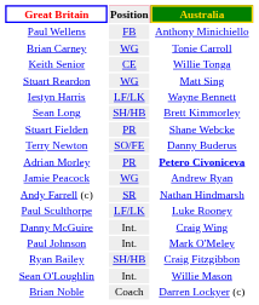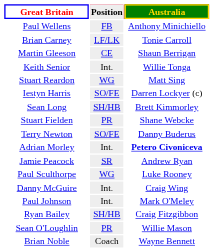 <table align=right style="font-size:90%; margin-left:1em">
 <tr bgcolor=#FF0033>
 <th align="centre" width="126" style="border: 2px solid blue; background: white; color: red">Great Britain</th>
 <th align="center" style="background: #eeeeee; color: black">Position</th>
 <th align="centre" width="126" style="border: 2px solid gold; background: green; color: gold">Australia</th>
 </tr>
 <tr>
 <td align="center"><a href='#'>Paul Wellens</a></td>
 <td align="center" style="background: #eeeeee"><a href='#'>FB</a></td>
 <td align="center"><a href='#'>Anthony Minichiello</a></td>
 </tr>
 <tr>
 <td align="center"><a href='#'>Brian Carney</a></td>
-<td align="center" style="background: #eeeeee"><a href='#'>WG</a></td>
+<td align="center" style="background: #eeeeee"><a href='#'>LF/LK</a></td>
 <td align="center"><a href='#'>Tonie Carroll</a></td>
 </tr>
 <tr>
+<td align="center"><a href='#'>Martin Gleeson</a></td>
+<td align="center" style="background: #eeeeee"><a href='#'>CE</a></td>
+<td align="center"><a href='#'>Shaun Berrigan</a></td>
+</tr>
+<tr>
 <td align="center"><a href='#'>Keith Senior</a></td>
-<td align="center" style="background: #eeeeee"><a href='#'>CE</a></td>
+<td align="center" style="background: #eeeeee">Int.</td>
 <td align="center"><a href='#'>Willie Tonga</a></td>
 </tr>
 <tr>
 <td align="center"><a href='#'>Stuart Reardon</a></td>
 <td align="center" style="background: #eeeeee"><a href='#'>WG</a></td>
 <td align="center"><a href='#'>Matt Sing</a></td>
 </tr>
 <tr>
 <td align="center"><a href='#'>Iestyn Harris</a></td>
-<td align="center" style="background: #eeeeee"><a href='#'>LF/LK</a></td>
-<td align="center"><a href='#'>Wayne Bennett</a></td>
+<td align="center" style="background: #eeeeee"><a href='#'>SO/FE</a></td>
+<td align="center"><a href='#'>Darren Lockyer</a> (c)</td>
 </tr>
 <tr>
 <td align="center"><a href='#'>Sean Long</a></td>
 <td align="center" style="background: #eeeeee"><a href='#'>SH/HB</a></td>
 <td align="center"><a href='#'>Brett Kimmorley</a></td>
 </tr>
 <tr>
 <td align="center"><a href='#'>Stuart Fielden</a></td>
 <td align="center" style="background: #eeeeee"><a href='#'>PR</a></td>
 <td align="center"><a href='#'>Shane Webcke</a></td>
 </tr>
 <tr>
 <td align="center"><a href='#'>Terry Newton</a></td>
 <td align="center" style="background: #eeeeee"><a href='#'>SO/FE</a></td>
 <td align="center"><a href='#'>Danny Buderus</a></td>
 </tr>
 <tr>
 <td align="center"><a href='#'>Adrian Morley</a></td>
-<td align="center" style="background: #eeeeee"><a href='#'>PR</a></td>
+<td align="center" style="background: #eeeeee">Int.</td>
 <td align="center"><strong><a href='#'>Petero Civoniceva</a></strong></td>
 </tr>
 <tr>
 <td align="center"><a href='#'>Jamie Peacock</a></td>
-<td align="center" style="background: #eeeeee"><a href='#'>WG</a></td>
+<td align="center" style="background: #eeeeee"><a href='#'>SR</a></td>
 <td align="center"><a href='#'>Andrew Ryan</a></td>
 </tr>
 <tr>
-<td align="center"><a href='#'>Andy Farrell</a> (c)</td>
-<td align="center" style="background: #eeeeee"><a href='#'>SR</a></td>
-<td align="center"><a href='#'>Nathan Hindmarsh</a></td>
-</tr>
-<tr>
 <td align="center"><a href='#'>Paul Sculthorpe</a></td>
-<td align="center" style="background: #eeeeee"><a href='#'>LF/LK</a></td>
+<td align="center" style="background: #eeeeee"><a href='#'>WG</a></td>
 <td align="center"><a href='#'>Luke Rooney</a></td>
 </tr>
 <tr>
 <td align="center"><a href='#'>Danny McGuire</a></td>
 <td align="center" style="background: #eeeeee">Int.</td>
 <td align="center"><a href='#'>Craig Wing</a></td>
 </tr>
 <tr>
 <td align="center"><a href='#'>Paul Johnson</a></td>
 <td align="center" style="background: #eeeeee">Int.</td>
 <td align="center"><a href='#'>Mark O'Meley</a></td>
 </tr>
 <tr>
 <td align="center"><a href='#'>Ryan Bailey</a></td>
 <td align="center" style="background: #eeeeee"><a href='#'>SH/HB</a></td>
 <td align="center"><a href='#'>Craig Fitzgibbon</a></td>
 </tr>
 <tr>
 <td align="center"><a href='#'>Sean O'Loughlin</a></td>
-<td align="center" style="background: #eeeeee">Int.</td>
+<td align="center" style="background: #eeeeee"><a href='#'>PR</a></td>
 <td align="center"><a href='#'>Willie Mason</a></td>
 </tr>
 <tr>
 <td align="center"><a href='#'>Brian Noble</a></td>
 <td align="center" style="background: #eeeeee">Coach</td>
-<td align="center"><a href='#'>Darren Lockyer</a> (c)</td>
+<td align="center"><a href='#'>Wayne Bennett</a></td>
 </tr>
 </table>
